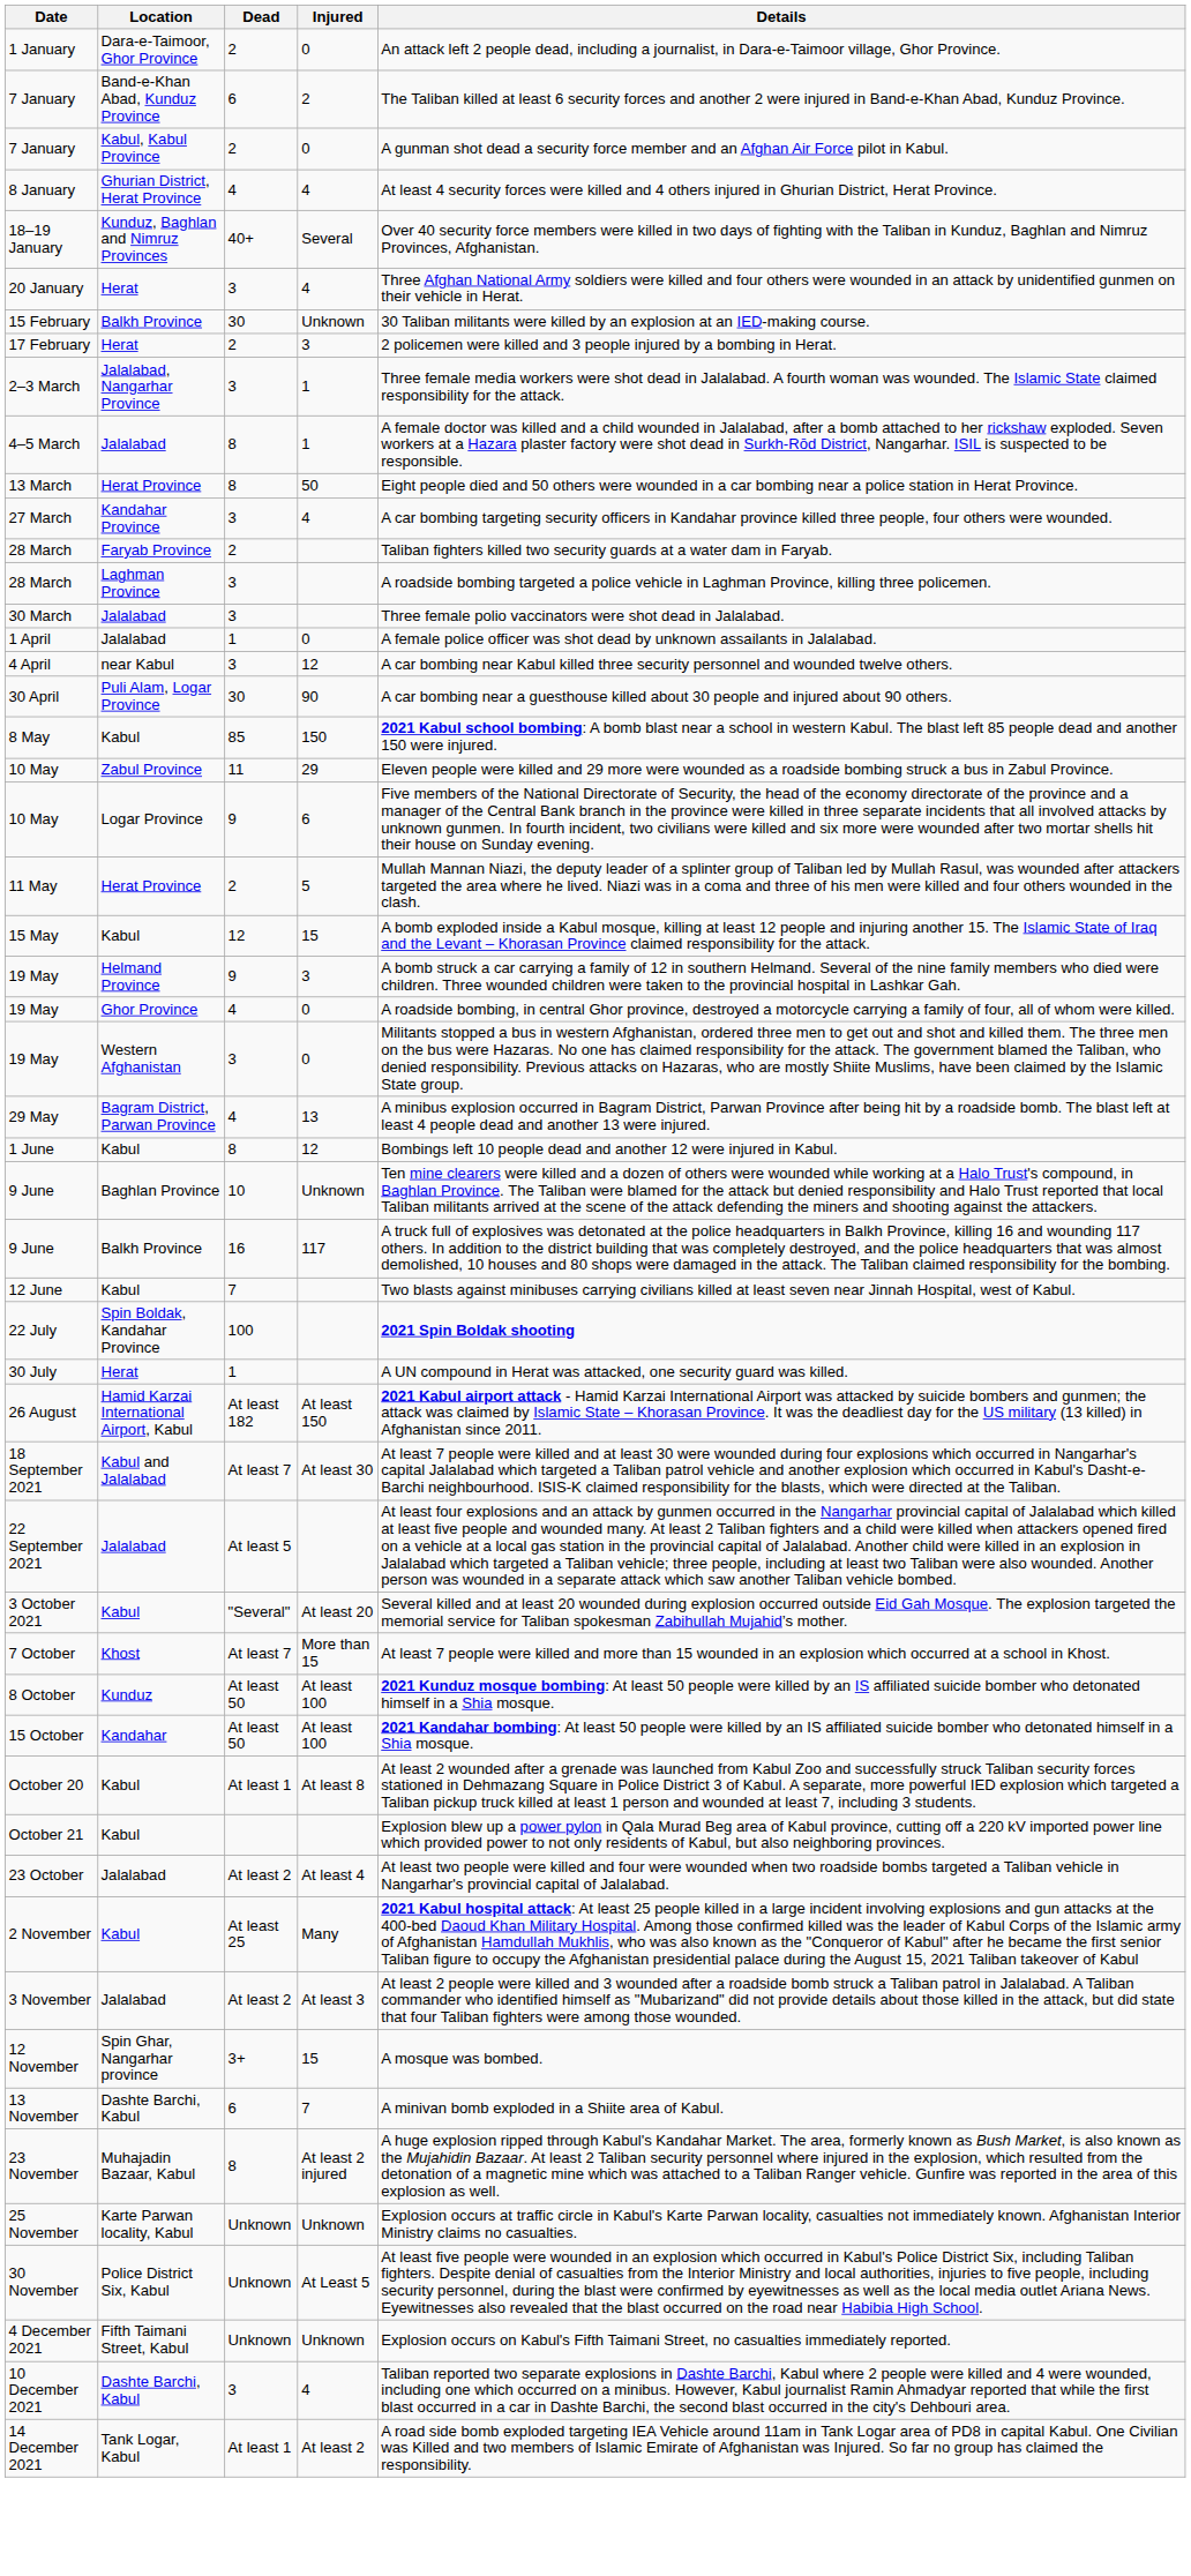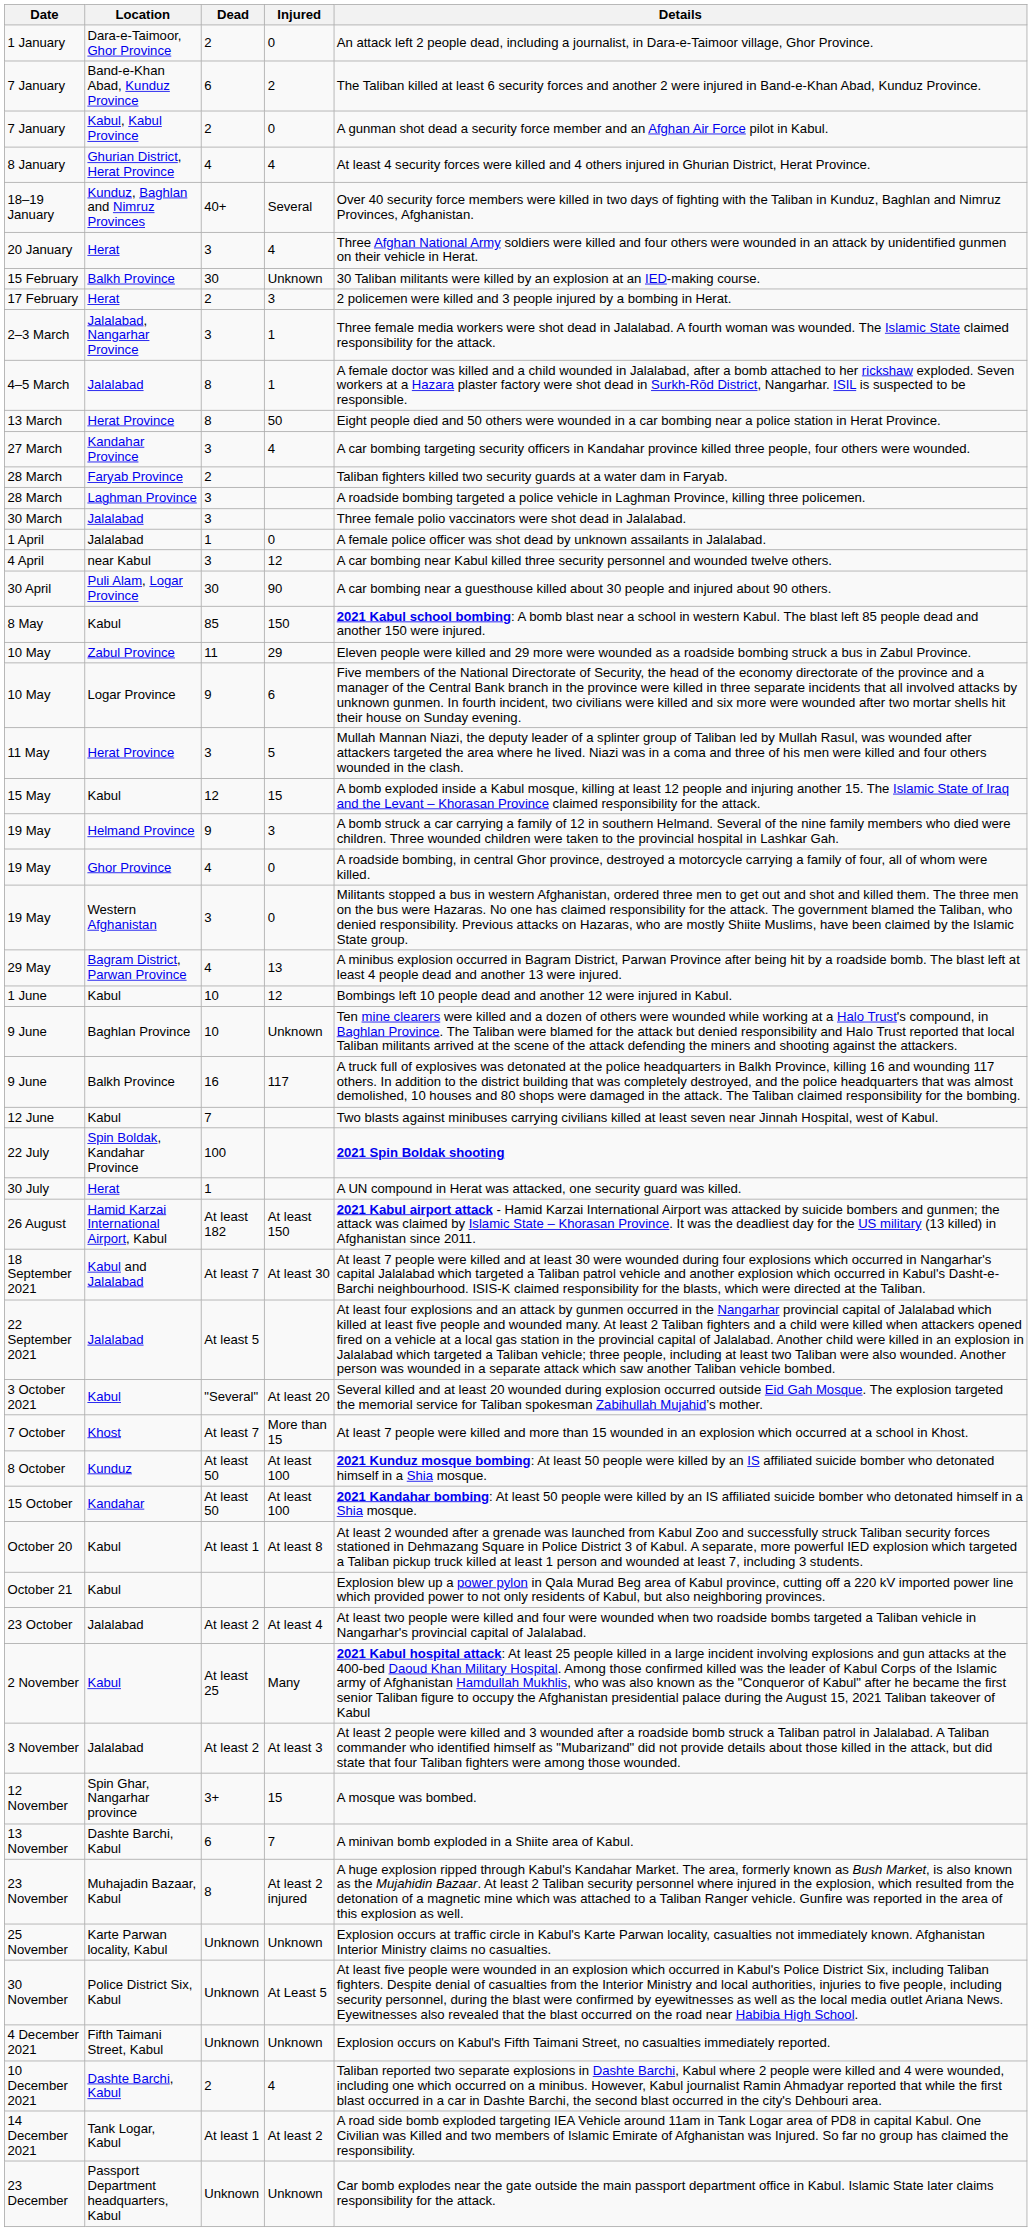 <table class="wikitable sortable">
 <tr>
 <th>Date</th>
 <th>Location</th>
 <th data-sort-type="number">Dead</th>
 <th data-sort-type="number">Injured</th>
 <th>Details</th>
 </tr>
 <tr>
 <td>1 January</td>
 <td>Dara-e-Taimoor, <a href='#'>Ghor Province</a></td>
 <td>2</td>
 <td>0</td>
 <td>An attack left 2 people dead, including a journalist, in Dara-e-Taimoor village, Ghor Province.</td>
 </tr>
 <tr>
 <td>7 January</td>
 <td>Band-e-Khan Abad, <a href='#'>Kunduz Province</a></td>
 <td>6</td>
 <td>2</td>
 <td>The Taliban killed at least 6 security forces and another 2 were injured in Band-e-Khan Abad, Kunduz Province.</td>
 </tr>
 <tr>
 <td>7 January</td>
 <td><a href='#'>Kabul</a>, <a href='#'>Kabul Province</a></td>
 <td>2</td>
 <td>0</td>
 <td>A gunman shot dead a security force member and an <a href='#'>Afghan Air Force</a> pilot in Kabul.</td>
 </tr>
 <tr>
 <td>8 January</td>
 <td><a href='#'>Ghurian District</a>, <a href='#'>Herat Province</a></td>
 <td>4</td>
 <td>4</td>
 <td>At least 4 security forces were killed and 4 others injured in Ghurian District, Herat Province.</td>
 </tr>
 <tr>
 <td>18–19 January</td>
 <td><a href='#'>Kunduz</a>, <a href='#'>Baghlan</a> and <a href='#'>Nimruz Provinces</a></td>
 <td>40+</td>
 <td>Several</td>
 <td>Over 40 security force members were killed in two days of fighting with the Taliban in Kunduz, Baghlan and Nimruz Provinces, Afghanistan.</td>
 </tr>
 <tr>
 <td>20 January</td>
 <td><a href='#'>Herat</a></td>
 <td>3</td>
 <td>4</td>
 <td>Three <a href='#'>Afghan National Army</a> soldiers were killed and four others were wounded in an attack by unidentified gunmen on their vehicle in Herat.</td>
 </tr>
 <tr>
 <td>15 February</td>
 <td><a href='#'>Balkh Province</a></td>
 <td>30</td>
 <td>Unknown</td>
 <td>30 Taliban militants were killed by an explosion at an <a href='#'>IED</a>-making course.</td>
 </tr>
 <tr>
 <td>17 February</td>
 <td><a href='#'>Herat</a></td>
 <td>2</td>
 <td>3</td>
 <td>2 policemen were killed and 3 people injured by a bombing in Herat.</td>
 </tr>
 <tr>
 <td>2–3 March</td>
 <td><a href='#'>Jalalabad</a>, <a href='#'>Nangarhar Province</a></td>
 <td>3</td>
 <td>1</td>
 <td>Three female media workers were shot dead in Jalalabad. A fourth woman was wounded. The <a href='#'>Islamic State</a> claimed responsibility for the attack.</td>
 </tr>
 <tr>
 <td>4–5 March</td>
 <td><a href='#'>Jalalabad</a></td>
 <td>8</td>
 <td>1</td>
 <td>A female doctor was killed and a child wounded in Jalalabad, after a bomb attached to her <a href='#'>rickshaw</a> exploded. Seven workers at a <a href='#'>Hazara</a> plaster factory were shot dead in <a href='#'>Surkh-Rōd District</a>, Nangarhar. <a href='#'>ISIL</a> is suspected to be responsible.</td>
 </tr>
 <tr>
 <td>13 March</td>
 <td><a href='#'>Herat Province</a></td>
 <td>8</td>
 <td>50</td>
 <td>Eight people died and 50 others were wounded in a car bombing near a police station in Herat Province.</td>
 </tr>
 <tr>
 <td>27 March</td>
 <td><a href='#'>Kandahar Province</a></td>
 <td>3</td>
 <td>4</td>
 <td>A car bombing targeting security officers in Kandahar province killed three people, four others were wounded.</td>
 </tr>
 <tr>
 <td>28 March</td>
 <td><a href='#'>Faryab Province</a></td>
 <td>2</td>
 <td></td>
 <td>Taliban fighters killed two security guards at a water dam in Faryab.</td>
 </tr>
 <tr>
 <td>28 March</td>
 <td><a href='#'>Laghman Province</a></td>
 <td>3</td>
 <td></td>
 <td>A roadside bombing targeted a police vehicle in Laghman Province, killing three policemen.</td>
 </tr>
 <tr>
 <td>30 March</td>
 <td><a href='#'>Jalalabad</a></td>
 <td>3</td>
 <td></td>
 <td>Three female polio vaccinators were shot dead in Jalalabad.</td>
 </tr>
 <tr>
 <td>1 April</td>
 <td>Jalalabad</td>
 <td>1</td>
 <td>0</td>
 <td>A female police officer was shot dead by unknown assailants in Jalalabad.</td>
 </tr>
 <tr>
 <td>4 April</td>
 <td>near Kabul</td>
 <td>3</td>
 <td>12</td>
 <td>A car bombing near Kabul killed three security personnel and wounded twelve others.</td>
 </tr>
 <tr>
 <td>30 April</td>
 <td><a href='#'>Puli Alam</a>, <a href='#'>Logar Province</a></td>
 <td>30</td>
 <td>90</td>
 <td>A car bombing near a guesthouse killed about 30 people and injured about 90 others.</td>
 </tr>
 <tr>
 <td>8 May</td>
 <td>Kabul</td>
 <td>85</td>
 <td>150</td>
 <td><strong><a href='#'>2021 Kabul school bombing</a></strong>: A bomb blast near a school in western Kabul. The blast left 85 people dead and another 150 were injured.</td>
 </tr>
 <tr>
 <td>10 May</td>
 <td><a href='#'>Zabul Province</a></td>
 <td>11</td>
 <td>29</td>
 <td>Eleven people were killed and 29 more were wounded as a roadside bombing struck a bus in Zabul Province.</td>
 </tr>
 <tr>
 <td>10 May</td>
 <td>Logar Province</td>
 <td>9</td>
 <td>6</td>
 <td>Five members of the National Directorate of Security, the head of the economy directorate of the province and a manager of the Central Bank branch in the province were killed in three separate incidents that all involved attacks by unknown gunmen.  In fourth incident, two civilians were killed and six more were wounded after two mortar shells hit their house on Sunday evening.</td>
 </tr>
 <tr>
 <td>11 May</td>
 <td><a href='#'>Herat Province</a></td>
-<td>2</td>
+<td>3</td>
 <td>5</td>
 <td>Mullah Mannan Niazi, the deputy leader of a splinter group of Taliban led by Mullah Rasul, was wounded after attackers targeted the area where he lived. Niazi was in a coma and three of his men were killed and four others wounded in the clash.</td>
 </tr>
 <tr>
 <td>15 May</td>
 <td>Kabul</td>
 <td>12</td>
 <td>15</td>
 <td>A bomb exploded inside a Kabul mosque, killing at least 12 people and injuring another 15. The <a href='#'>Islamic State of Iraq and the Levant – Khorasan Province</a> claimed responsibility for the attack.</td>
 </tr>
 <tr>
 <td>19 May</td>
 <td><a href='#'>Helmand Province</a></td>
 <td>9</td>
 <td>3</td>
 <td>A bomb struck a car carrying a family of 12 in southern Helmand. Several of the nine family members who died were children. Three wounded children were taken to the provincial hospital in Lashkar Gah.</td>
 </tr>
 <tr>
 <td>19 May</td>
 <td><a href='#'>Ghor Province</a></td>
 <td>4</td>
 <td>0</td>
 <td>A roadside bombing, in central Ghor province, destroyed a motorcycle carrying a family of four, all of whom were killed.</td>
 </tr>
 <tr>
 <td>19 May</td>
 <td>Western <a href='#'>Afghanistan</a></td>
 <td>3</td>
 <td>0</td>
 <td>Militants stopped a bus in western Afghanistan, ordered three men to get out and shot and killed them. The three men on the bus were Hazaras. No one has claimed responsibility for the attack. The government blamed the Taliban, who denied responsibility. Previous attacks on Hazaras, who are mostly Shiite Muslims, have been claimed by the Islamic State group.</td>
 </tr>
 <tr>
 <td>29 May</td>
 <td><a href='#'>Bagram District</a>, <a href='#'>Parwan Province</a></td>
 <td>4</td>
 <td>13</td>
 <td>A minibus explosion occurred in Bagram District, Parwan Province after being hit by a roadside bomb. The blast left at least 4 people dead and another 13 were injured.</td>
 </tr>
 <tr>
 <td>1 June</td>
 <td>Kabul</td>
-<td>8</td>
+<td>10</td>
 <td>12</td>
 <td>Bombings left 10 people dead and another 12 were injured in Kabul.</td>
 </tr>
 <tr>
 <td>9 June</td>
 <td>Baghlan Province</td>
 <td>10</td>
 <td>Unknown</td>
 <td>Ten <a href='#'>mine clearers</a> were killed and a dozen of others were wounded while working at a <a href='#'>Halo Trust</a>'s compound, in <a href='#'>Baghlan Province</a>. The Taliban were blamed for the attack but denied responsibility and Halo Trust reported that local Taliban militants arrived at the scene of the attack defending the miners and shooting against the attackers.</td>
 </tr>
 <tr>
 <td>9 June</td>
 <td>Balkh Province</td>
 <td>16</td>
 <td>117</td>
 <td>A truck full of explosives was detonated at the police headquarters in Balkh Province, killing 16 and wounding 117 others. In addition to the district building that was completely destroyed, and the police headquarters that was almost demolished, 10 houses and 80 shops were damaged in the attack. The Taliban claimed responsibility for the bombing.</td>
 </tr>
 <tr>
 <td>12 June</td>
 <td>Kabul</td>
 <td>7</td>
 <td></td>
 <td>Two blasts against minibuses carrying civilians killed at least seven near Jinnah Hospital, west of Kabul.</td>
 </tr>
 <tr>
 <td>22 July</td>
 <td><a href='#'>Spin Boldak</a>, Kandahar Province</td>
 <td>100</td>
 <td></td>
 <td><strong><a href='#'>2021 Spin Boldak shooting</a></strong></td>
 </tr>
 <tr>
 <td>30 July</td>
 <td><a href='#'>Herat</a></td>
 <td>1</td>
 <td></td>
 <td>A UN compound in Herat was attacked, one security guard was killed.</td>
 </tr>
 <tr>
 <td>26 August</td>
 <td><a href='#'>Hamid Karzai International Airport</a>, Kabul</td>
 <td>At least 182</td>
 <td>At least 150</td>
 <td><strong><a href='#'>2021 Kabul airport attack</a></strong> - Hamid Karzai International Airport was attacked by suicide bombers and gunmen; the attack was claimed by <a href='#'>Islamic State – Khorasan Province</a>. It was the deadliest day for the <a href='#'>US military</a> (13 killed) in Afghanistan since 2011.</td>
 </tr>
 <tr>
 <td>18 September 2021</td>
 <td><a href='#'>Kabul</a> and <a href='#'>Jalalabad</a></td>
 <td>At least 7</td>
 <td>At least 30</td>
 <td>At least 7 people were killed and at least 30 were wounded during four explosions which occurred in Nangarhar's capital Jalalabad which targeted a Taliban patrol vehicle and another explosion which occurred in Kabul's Dasht-e-Barchi neighbourhood. ISIS-K claimed responsibility for the blasts, which were directed at the Taliban.</td>
 </tr>
 <tr>
 <td>22 September 2021</td>
 <td><a href='#'>Jalalabad</a></td>
 <td>At least 5</td>
 <td></td>
 <td>At least four explosions and an attack by gunmen occurred in the <a href='#'>Nangarhar</a> provincial capital of Jalalabad which killed at least five people and wounded many. At least 2 Taliban fighters and a child were killed when attackers opened fired on a vehicle at a local gas station in the provincial capital of Jalalabad. Another child were killed in an explosion in Jalalabad which targeted a Taliban vehicle; three people, including at least two Taliban were also wounded. Another person was wounded in a separate attack which saw another Taliban vehicle bombed.</td>
 </tr>
 <tr>
 <td>3 October 2021</td>
 <td><a href='#'>Kabul</a></td>
 <td>"Several"</td>
 <td>At least 20</td>
 <td>Several killed and at least 20 wounded during explosion occurred outside <a href='#'>Eid Gah Mosque</a>. The explosion targeted the memorial service for Taliban spokesman <a href='#'>Zabihullah Mujahid</a>’s mother.</td>
 </tr>
 <tr>
 <td>7 October</td>
 <td><a href='#'>Khost</a></td>
 <td>At least 7</td>
 <td>More than 15</td>
 <td>At least 7 people were killed and more than 15 wounded in an explosion which occurred at a school in Khost.</td>
 </tr>
 <tr>
 <td>8 October</td>
 <td><a href='#'>Kunduz</a></td>
 <td>At least 50</td>
 <td>At least 100</td>
 <td><strong><a href='#'>2021 Kunduz mosque bombing</a></strong>: At least 50 people were killed by an <a href='#'>IS</a> affiliated suicide bomber who detonated himself in a <a href='#'>Shia</a> mosque.</td>
 </tr>
 <tr>
 <td>15 October</td>
 <td><a href='#'>Kandahar</a></td>
 <td>At least 50</td>
 <td>At least 100</td>
 <td><strong><a href='#'>2021 Kandahar bombing</a></strong>: At least 50 people were killed by an IS affiliated suicide bomber who detonated himself in a <a href='#'>Shia</a> mosque.</td>
 </tr>
 <tr>
 <td>October 20</td>
 <td>Kabul</td>
 <td>At least 1</td>
 <td>At least 8</td>
 <td>At least 2 wounded after a grenade was launched from Kabul Zoo and successfully struck Taliban security forces stationed in Dehmazang Square in Police District 3 of Kabul. A separate, more powerful IED explosion which targeted a Taliban pickup truck killed at least 1 person and wounded at least 7, including 3 students.</td>
 </tr>
 <tr>
 <td>October 21</td>
 <td>Kabul</td>
 <td></td>
 <td></td>
 <td>Explosion blew up a <a href='#'>power pylon</a> in Qala Murad Beg area of Kabul province, cutting off a 220 kV imported power line which provided power to not only residents of Kabul, but also neighboring provinces.</td>
 </tr>
 <tr>
 <td>23 October</td>
 <td>Jalalabad</td>
 <td>At least 2</td>
 <td>At least 4</td>
 <td>At least two people were killed and four were wounded when two roadside bombs targeted a Taliban vehicle in Nangarhar's provincial capital of Jalalabad.</td>
 </tr>
 <tr>
 <td>2 November</td>
 <td><a href='#'>Kabul</a></td>
 <td>At least 25</td>
 <td>Many</td>
 <td><strong><a href='#'>2021 Kabul hospital attack</a></strong>: At least 25 people killed in a large incident involving explosions and gun attacks at the 400-bed <a href='#'>Daoud Khan Military Hospital</a>. Among those confirmed killed was the leader of Kabul Corps of the Islamic army of Afghanistan <a href='#'>Hamdullah Mukhlis</a>, who was also known as the "Conqueror of Kabul" after he became the first senior Taliban figure to occupy the Afghanistan presidential palace during the August 15, 2021 Taliban takeover of Kabul</td>
 </tr>
 <tr>
 <td>3 November</td>
 <td>Jalalabad</td>
 <td>At least 2</td>
 <td>At least 3</td>
 <td>At least 2 people were killed and 3 wounded after a roadside bomb struck a Taliban patrol in Jalalabad. A Taliban commander who identified himself as "Mubarizand" did not provide details about those killed in the attack, but did state that four Taliban fighters were among those wounded.</td>
 </tr>
 <tr>
 <td>12 November</td>
 <td>Spin Ghar, Nangarhar province</td>
 <td>3+</td>
 <td>15</td>
 <td>A mosque was bombed.</td>
 </tr>
 <tr>
 <td>13 November</td>
 <td>Dashte Barchi, Kabul</td>
 <td>6</td>
 <td>7</td>
 <td>A minivan bomb exploded in a Shiite area of Kabul.</td>
 </tr>
 <tr>
 <td>23 November</td>
 <td>Muhajadin Bazaar, Kabul</td>
 <td>8</td>
 <td>At least 2 injured</td>
 <td>A huge explosion ripped through Kabul's Kandahar Market. The area, formerly known as <em>Bush Market</em>, is also known as the <em>Mujahidin Bazaar</em>. At least 2 Taliban security personnel where injured in the explosion, which resulted from the detonation of a magnetic mine which was attached to a Taliban Ranger vehicle. Gunfire was reported in the area of this explosion as well.</td>
 </tr>
 <tr>
 <td>25 November</td>
 <td>Karte Parwan locality, Kabul</td>
 <td>Unknown</td>
 <td>Unknown</td>
 <td>Explosion occurs at traffic circle in Kabul's Karte Parwan locality, casualties not immediately known. Afghanistan Interior Ministry claims no casualties.</td>
 </tr>
 <tr>
 <td>30 November</td>
 <td>Police District Six, Kabul</td>
 <td>Unknown</td>
 <td>At Least 5</td>
 <td>At least five people were wounded in an explosion which occurred in Kabul's Police District Six, including Taliban fighters. Despite denial of casualties from the Interior Ministry and local authorities, injuries to five people, including security personnel, during the blast were confirmed by eyewitnesses as well as the local media outlet Ariana News. Eyewitnesses also revealed that the blast occurred on the road near <a href='#'>Habibia High School</a>.</td>
 </tr>
 <tr>
 <td>4 December 2021</td>
 <td>Fifth Taimani Street, Kabul</td>
 <td>Unknown</td>
 <td>Unknown</td>
 <td>Explosion occurs on Kabul's Fifth Taimani Street, no casualties immediately reported.</td>
 </tr>
 <tr>
 <td>10 December 2021</td>
 <td><a href='#'>Dashte Barchi</a>,<br><a href='#'>Kabul</a></td>
-<td>3</td>
+<td>2</td>
 <td>4</td>
 <td>Taliban reported two separate explosions in <a href='#'>Dashte Barchi</a>, Kabul where 2 people were killed and 4 were wounded, including one which occurred on a minibus. However, Kabul journalist Ramin Ahmadyar reported that while the first blast occurred in a car in Dashte Barchi, the second blast occurred in the city's Dehbouri area.</td>
 </tr>
 <tr>
 <td>14 December 2021</td>
 <td>Tank Logar,<br>Kabul</td>
 <td>At least 1</td>
 <td>At least 2</td>
 <td>A road side bomb exploded targeting IEA Vehicle around 11am in Tank Logar area of PD8 in capital Kabul. One Civilian was Killed and two members of Islamic Emirate of Afghanistan was Injured. So far no group has claimed the responsibility.</td>
 </tr>
+<tr>
+<td>23 December</td>
+<td>Passport Department headquarters,<br>Kabul</td>
+<td>Unknown</td>
+<td>Unknown</td>
+<td>Car bomb explodes near the gate outside the main passport department office in Kabul. Islamic State later claims responsibility for the attack.</td>
+</tr>
 </table>
